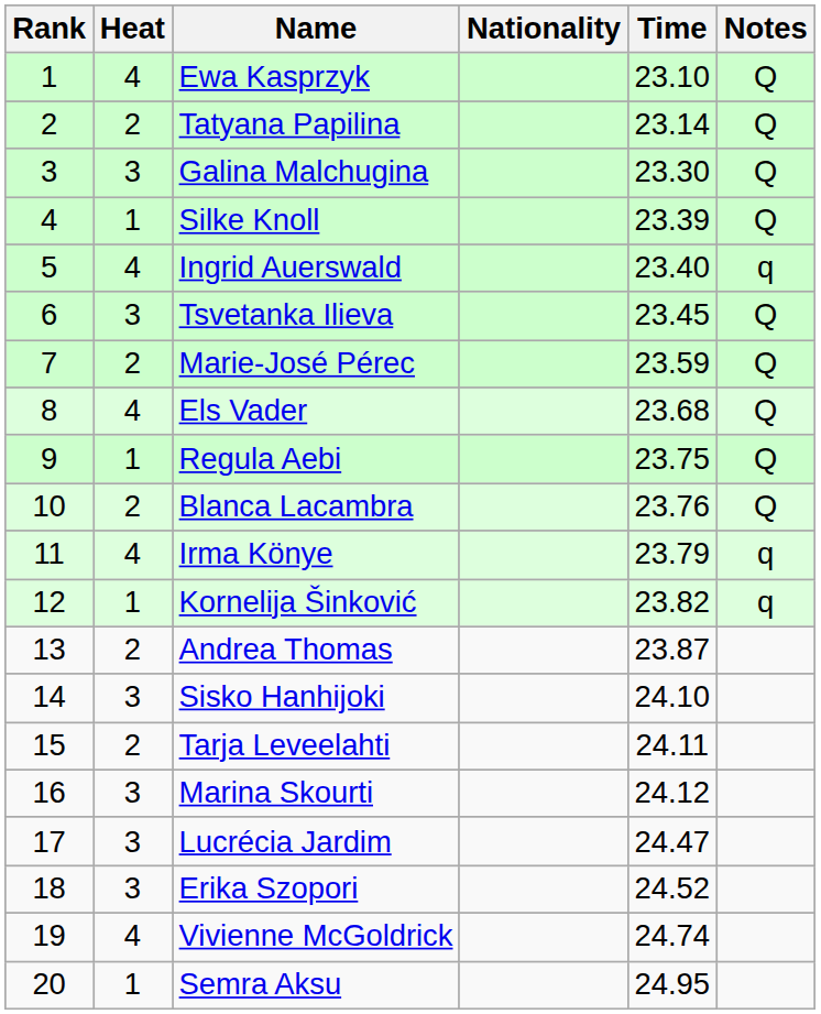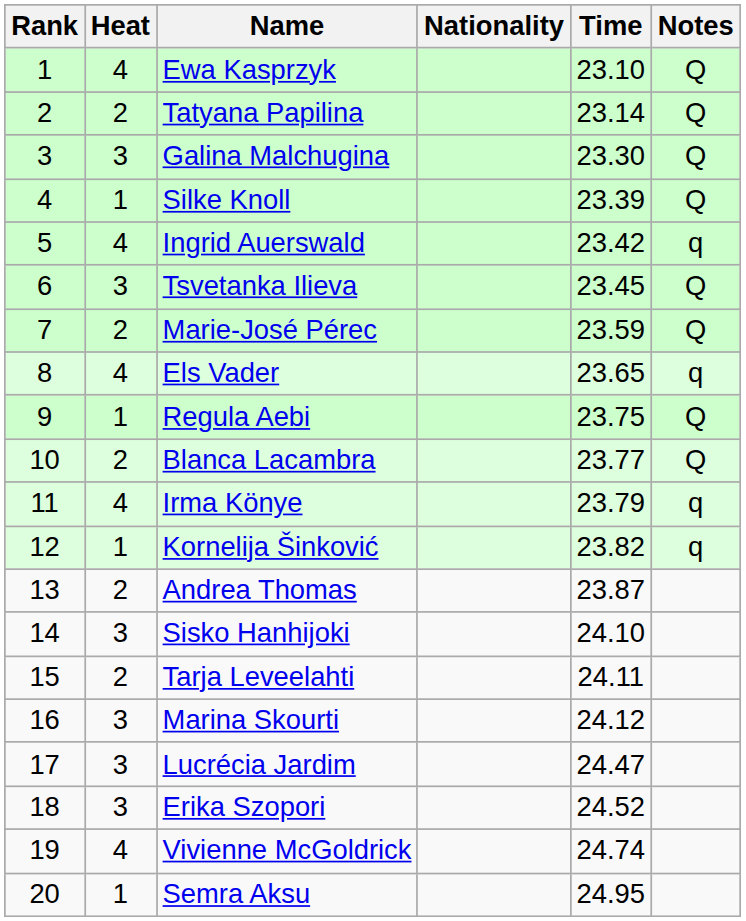 <table class="wikitable sortable" style="text-align:center">
 <tr>
 <th>Rank</th>
 <th>Heat</th>
 <th>Name</th>
 <th>Nationality</th>
 <th>Time</th>
 <th>Notes</th>
 </tr>
 <tr bgcolor=ccffcc>
 <td>1</td>
 <td>4</td>
 <td align="left"><a href='#'>Ewa Kasprzyk</a></td>
 <td align=left></td>
 <td>23.10</td>
 <td>Q</td>
 </tr>
 <tr bgcolor=ccffcc>
 <td>2</td>
 <td>2</td>
 <td align="left"><a href='#'>Tatyana Papilina</a></td>
 <td align=left></td>
 <td>23.14</td>
 <td>Q</td>
 </tr>
 <tr bgcolor=ccffcc>
 <td>3</td>
 <td>3</td>
 <td align="left"><a href='#'>Galina Malchugina</a></td>
 <td align=left></td>
 <td>23.30</td>
 <td>Q</td>
 </tr>
 <tr bgcolor=ccffcc>
 <td>4</td>
 <td>1</td>
 <td align="left"><a href='#'>Silke Knoll</a></td>
 <td align=left></td>
 <td>23.39</td>
 <td>Q</td>
 </tr>
 <tr bgcolor=ccffcc>
 <td>5</td>
 <td>4</td>
 <td align="left"><a href='#'>Ingrid Auerswald</a></td>
 <td align=left></td>
-<td>23.40</td>
+<td>23.42</td>
 <td>q</td>
 </tr>
 <tr bgcolor=ccffcc>
 <td>6</td>
 <td>3</td>
 <td align="left"><a href='#'>Tsvetanka Ilieva</a></td>
 <td align=left></td>
 <td>23.45</td>
 <td>Q</td>
 </tr>
 <tr bgcolor=ccffcc>
 <td>7</td>
 <td>2</td>
 <td align="left"><a href='#'>Marie-José Pérec</a></td>
 <td align=left></td>
 <td>23.59</td>
 <td>Q</td>
 </tr>
 <tr bgcolor=ddffdd>
 <td>8</td>
 <td>4</td>
 <td align="left"><a href='#'>Els Vader</a></td>
 <td align=left></td>
-<td>23.68</td>
-<td>Q</td>
+<td>23.65</td>
+<td>q</td>
 </tr>
 <tr bgcolor=ccffcc>
 <td>9</td>
 <td>1</td>
 <td align="left"><a href='#'>Regula Aebi</a></td>
 <td align=left></td>
 <td>23.75</td>
 <td>Q</td>
 </tr>
 <tr bgcolor=ddffdd>
 <td>10</td>
 <td>2</td>
 <td align="left"><a href='#'>Blanca Lacambra</a></td>
 <td align=left></td>
-<td>23.76</td>
+<td>23.77</td>
 <td>Q</td>
 </tr>
 <tr bgcolor=ddffdd>
 <td>11</td>
 <td>4</td>
 <td align="left"><a href='#'>Irma Könye</a></td>
 <td align=left></td>
 <td>23.79</td>
 <td>q</td>
 </tr>
 <tr bgcolor=ddffdd>
 <td>12</td>
 <td>1</td>
 <td align="left"><a href='#'>Kornelija Šinković</a></td>
 <td align=left></td>
 <td>23.82</td>
 <td>q</td>
 </tr>
 <tr>
 <td>13</td>
 <td>2</td>
 <td align="left"><a href='#'>Andrea Thomas</a></td>
 <td align=left></td>
 <td>23.87</td>
 <td></td>
 </tr>
 <tr>
 <td>14</td>
 <td>3</td>
 <td align="left"><a href='#'>Sisko Hanhijoki</a></td>
 <td align=left></td>
 <td>24.10</td>
 <td></td>
 </tr>
 <tr>
 <td>15</td>
 <td>2</td>
 <td align="left"><a href='#'>Tarja Leveelahti</a></td>
 <td align=left></td>
 <td>24.11</td>
 <td></td>
 </tr>
 <tr>
 <td>16</td>
 <td>3</td>
 <td align="left"><a href='#'>Marina Skourti</a></td>
 <td align=left></td>
 <td>24.12</td>
 <td></td>
 </tr>
 <tr>
 <td>17</td>
 <td>3</td>
 <td align="left"><a href='#'>Lucrécia Jardim</a></td>
 <td align=left></td>
 <td>24.47</td>
 <td></td>
 </tr>
 <tr>
 <td>18</td>
 <td>3</td>
 <td align="left"><a href='#'>Erika Szopori</a></td>
 <td align=left></td>
 <td>24.52</td>
 <td></td>
 </tr>
 <tr>
 <td>19</td>
 <td>4</td>
 <td align="left"><a href='#'>Vivienne McGoldrick</a></td>
 <td align=left></td>
 <td>24.74</td>
 <td></td>
 </tr>
 <tr>
 <td>20</td>
 <td>1</td>
 <td align="left"><a href='#'>Semra Aksu</a></td>
 <td align=left></td>
 <td>24.95</td>
 <td></td>
 </tr>
 </table>
